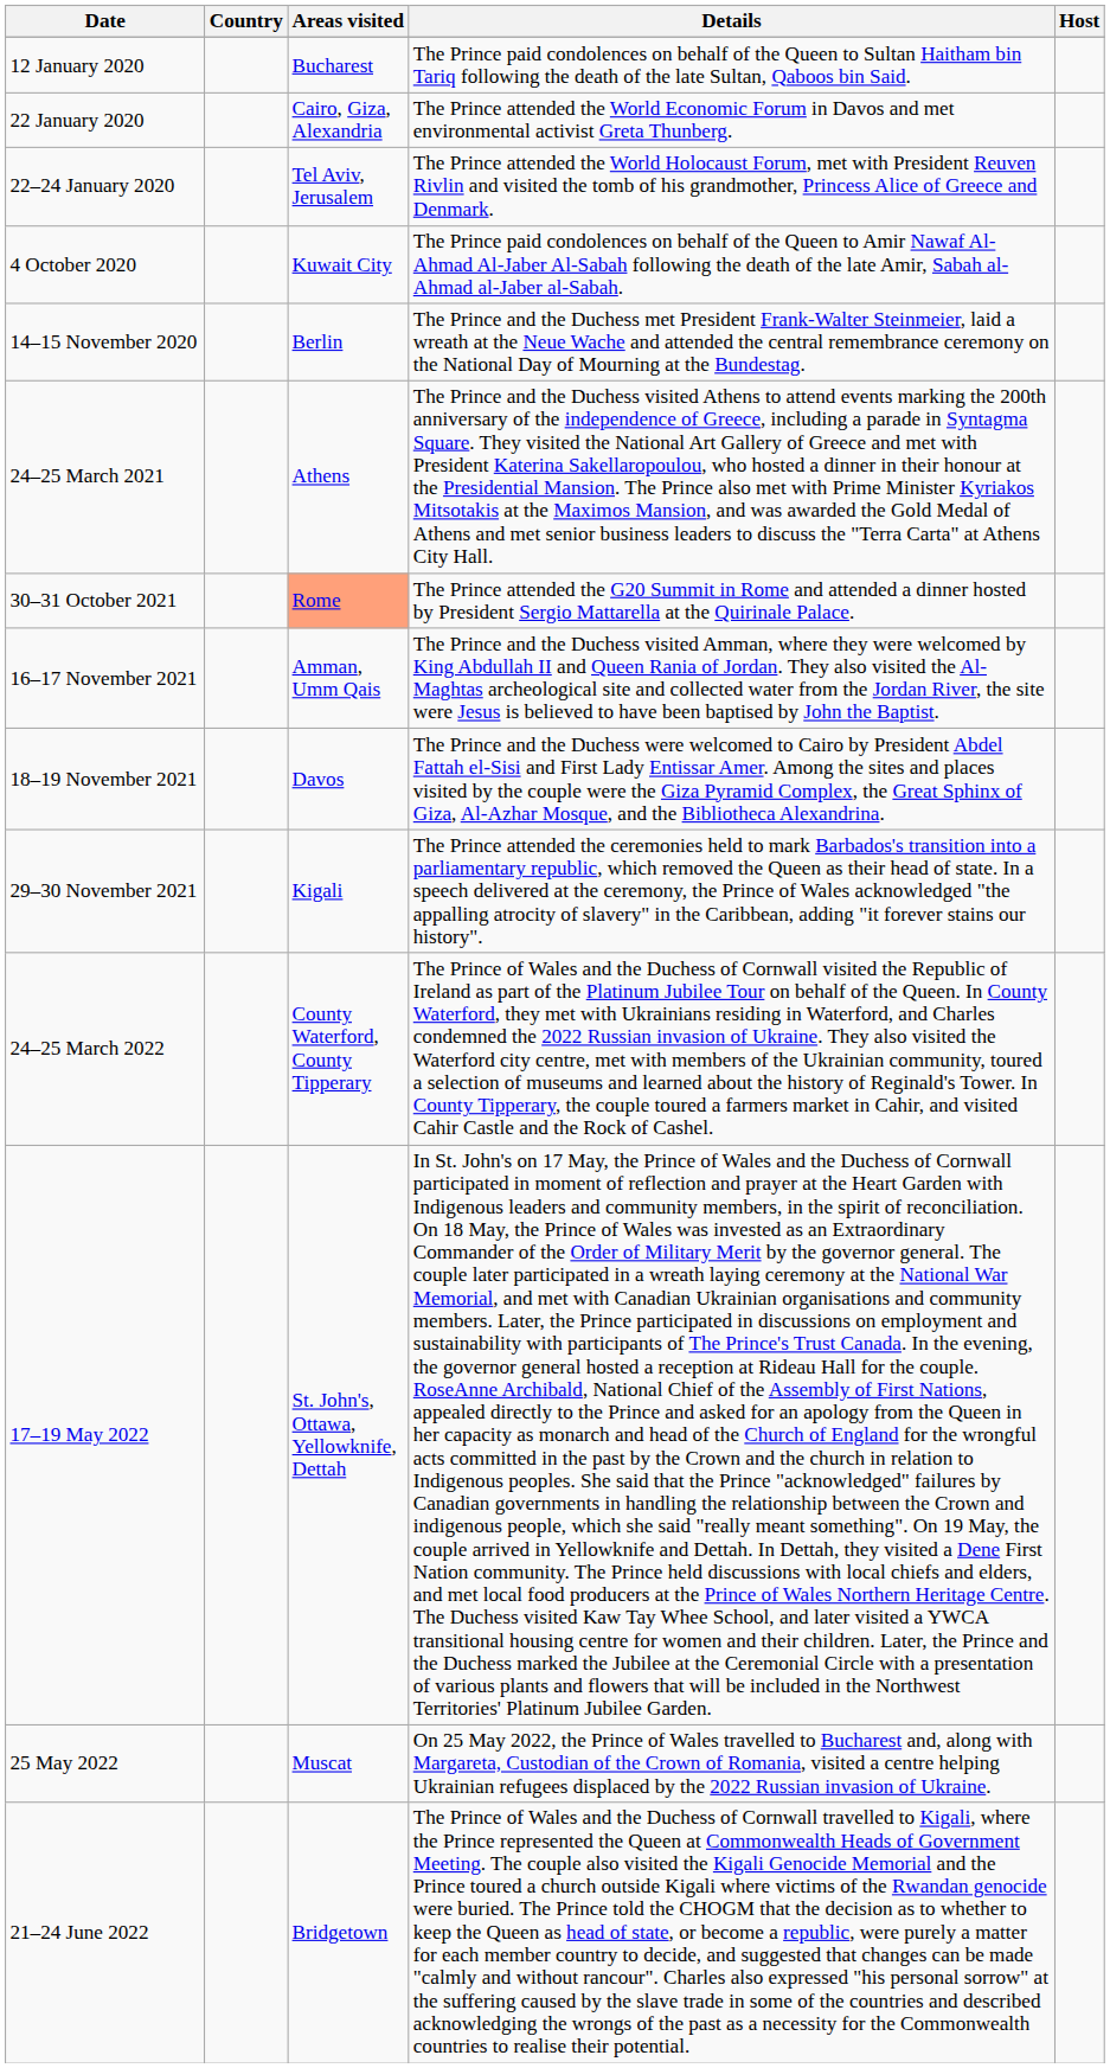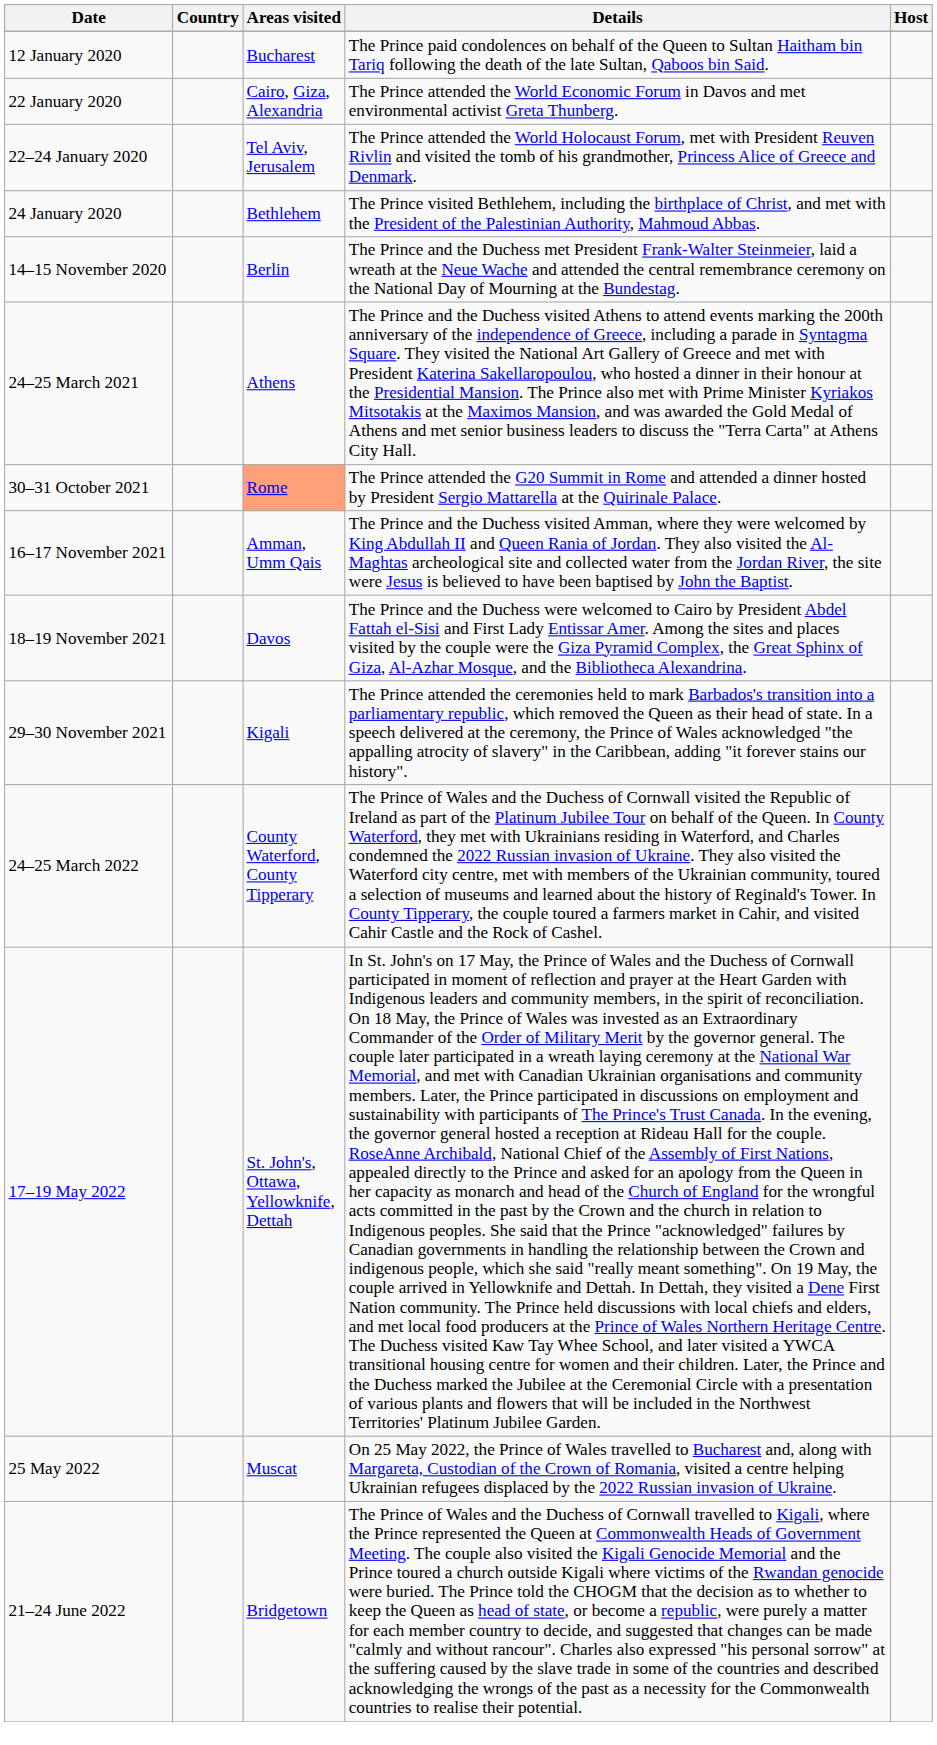 <table class="wikitable">
 <tr>
 <th style="width: 150px;">Date</th>
 <th>Country</th>
 <th>Areas visited</th>
 <th>Details</th>
 <th>Host</th>
 </tr>
 <tr>
 </tr>
 <tr>
 <td>12 January 2020</td>
 <td></td>
 <td><a href='#'>Bucharest</a></td>
 <td>The Prince paid condolences on behalf of the Queen to Sultan <a href='#'>Haitham bin Tariq</a> following the death of the late Sultan, <a href='#'>Qaboos bin Said</a>.</td>
 <td></td>
 </tr>
 <tr>
 <td>22 January 2020</td>
 <td></td>
 <td><a href='#'>Cairo</a>, <a href='#'>Giza</a>, <a href='#'>Alexandria</a></td>
 <td>The Prince attended the <a href='#'>World Economic Forum</a> in Davos and met environmental activist <a href='#'>Greta Thunberg</a>.</td>
 <td></td>
 </tr>
 <tr>
 <td>22–24 January 2020</td>
 <td></td>
 <td><a href='#'>Tel Aviv</a>, <a href='#'>Jerusalem</a></td>
 <td>The Prince attended the <a href='#'>World Holocaust Forum</a>, met with President <a href='#'>Reuven Rivlin</a> and visited the tomb of his grandmother, <a href='#'>Princess Alice of Greece and Denmark</a>.</td>
 <td></td>
 </tr>
 <tr>
-<td>4 October 2020</td>
+<td>24 January 2020</td>
 <td></td>
-<td><a href='#'>Kuwait City</a></td>
-<td>The Prince paid condolences on behalf of the Queen to Amir <a href='#'>Nawaf Al-Ahmad Al-Jaber Al-Sabah</a> following the death of the late Amir, <a href='#'>Sabah al-Ahmad al-Jaber al-Sabah</a>.</td>
+<td><a href='#'>Bethlehem</a></td>
+<td>The Prince visited Bethlehem, including the <a href='#'>birthplace of Christ</a>, and met with the <a href='#'>President of the Palestinian Authority</a>, <a href='#'>Mahmoud Abbas</a>.</td>
 <td></td>
 </tr>
 <tr>
 <td>14–15 November 2020</td>
 <td></td>
 <td><a href='#'>Berlin</a></td>
 <td>The Prince and the Duchess met President <a href='#'>Frank-Walter Steinmeier</a>, laid a wreath at the <a href='#'>Neue Wache</a> and attended the central remembrance ceremony on the National Day of Mourning at the <a href='#'>Bundestag</a>.</td>
 <td></td>
 </tr>
 <tr>
 <td>24–25 March 2021</td>
 <td></td>
 <td><a href='#'>Athens</a></td>
 <td>The Prince and the Duchess visited Athens to attend events marking the 200th anniversary of the <a href='#'>independence of Greece</a>, including a parade in <a href='#'>Syntagma Square</a>. They visited the National Art Gallery of Greece and met with President <a href='#'>Katerina Sakellaropoulou</a>, who hosted a dinner in their honour at the <a href='#'>Presidential Mansion</a>. The Prince also met with Prime Minister <a href='#'>Kyriakos Mitsotakis</a> at the <a href='#'>Maximos Mansion</a>, and was awarded the Gold Medal of Athens and met senior business leaders to discuss the "Terra Carta" at Athens City Hall.</td>
 <td></td>
 </tr>
 <tr>
 <td>30–31 October 2021</td>
 <td></td>
 <td style="background: lightsalmon;"><a href='#'>Rome</a></td>
 <td>The Prince attended the <a href='#'>G20 Summit in Rome</a> and attended a dinner hosted by President <a href='#'>Sergio Mattarella</a> at the <a href='#'>Quirinale Palace</a>.</td>
 <td></td>
 </tr>
 <tr>
 <td>16–17 November 2021</td>
 <td></td>
 <td><a href='#'>Amman</a>, <a href='#'>Umm Qais</a></td>
 <td>The Prince and the Duchess visited Amman, where they were welcomed by <a href='#'>King Abdullah II</a> and <a href='#'>Queen Rania of Jordan</a>. They also visited the <a href='#'>Al-Maghtas</a> archeological site and collected water from the <a href='#'>Jordan River</a>, the site were <a href='#'>Jesus</a> is believed to have been baptised by <a href='#'>John the Baptist</a>.</td>
 <td></td>
 </tr>
 <tr>
 <td>18–19 November 2021</td>
 <td></td>
 <td><a href='#'>Davos</a></td>
 <td>The Prince and the Duchess were welcomed to Cairo by President <a href='#'>Abdel Fattah el-Sisi</a> and First Lady <a href='#'>Entissar Amer</a>. Among the sites and places visited by the couple were the <a href='#'>Giza Pyramid Complex</a>, the <a href='#'>Great Sphinx of Giza</a>, <a href='#'>Al-Azhar Mosque</a>, and the <a href='#'>Bibliotheca Alexandrina</a>.</td>
 <td></td>
 </tr>
 <tr>
 <td>29–30 November 2021</td>
 <td></td>
 <td><a href='#'>Kigali</a></td>
 <td>The Prince attended the ceremonies held to mark <a href='#'>Barbados's transition into a parliamentary republic</a>, which removed the Queen as their head of state. In a speech delivered at the ceremony, the Prince of Wales acknowledged "the appalling atrocity of slavery" in the Caribbean, adding "it forever stains our history".</td>
 <td></td>
 </tr>
 <tr>
 <td>24–25 March 2022</td>
 <td></td>
 <td><a href='#'>County Waterford</a>, <a href='#'>County Tipperary</a></td>
 <td>The Prince of Wales and the Duchess of Cornwall visited the Republic of Ireland as part of the <a href='#'>Platinum Jubilee Tour</a> on behalf of the Queen. In <a href='#'>County Waterford</a>, they met with Ukrainians residing in Waterford, and Charles condemned the <a href='#'>2022 Russian invasion of Ukraine</a>. They also visited the Waterford city centre, met with members of the Ukrainian community, toured a selection of museums and learned about the history of Reginald's Tower. In <a href='#'>County Tipperary</a>, the couple toured a farmers market in Cahir, and visited Cahir Castle and the Rock of Cashel.</td>
 <td></td>
 </tr>
 <tr>
 <td><a href='#'>17–19 May 2022</a></td>
 <td></td>
 <td><a href='#'>St. John's</a>, <a href='#'>Ottawa</a>, <a href='#'>Yellowknife</a>, <a href='#'>Dettah</a></td>
 <td>In St. John's on 17 May, the Prince of Wales and the Duchess of Cornwall participated in moment of reflection and prayer at the Heart Garden with Indigenous leaders and community members, in the spirit of reconciliation. On 18 May, the Prince of Wales was invested as an Extraordinary Commander of the <a href='#'>Order of Military Merit</a> by the governor general. The couple later participated in a wreath laying ceremony at the <a href='#'>National War Memorial</a>, and met with Canadian Ukrainian organisations and community members. Later, the Prince participated in discussions on employment and sustainability with participants of <a href='#'>The Prince's Trust Canada</a>. In the evening, the governor general hosted a reception at Rideau Hall for the couple. <a href='#'>RoseAnne Archibald</a>, National Chief of the <a href='#'>Assembly of First Nations</a>, appealed directly to the Prince and asked for an apology from the Queen in her capacity as monarch and head of the <a href='#'>Church of England</a> for the wrongful acts committed in the past by the Crown and the church in relation to Indigenous peoples. She said that the Prince "acknowledged" failures by Canadian governments in handling the relationship between the Crown and indigenous people, which she said "really meant something". On 19 May, the couple arrived in Yellowknife and Dettah. In Dettah, they visited a <a href='#'>Dene</a> First Nation community. The Prince held discussions with local chiefs and elders, and met local food producers at the <a href='#'>Prince of Wales Northern Heritage Centre</a>. The Duchess visited Kaw Tay Whee School, and later visited a YWCA transitional housing centre for women and their children. Later, the Prince and the Duchess marked the Jubilee at the Ceremonial Circle with a presentation of various plants and flowers that will be included in the Northwest Territories' Platinum Jubilee Garden.</td>
 <td></td>
 </tr>
 <tr>
 <td>25 May 2022</td>
 <td></td>
 <td><a href='#'>Muscat</a></td>
 <td>On 25 May 2022, the Prince of Wales travelled to <a href='#'>Bucharest</a> and, along with <a href='#'>Margareta, Custodian of the Crown of Romania</a>, visited a centre helping Ukrainian refugees displaced by the <a href='#'>2022 Russian invasion of Ukraine</a>.</td>
 <td></td>
 </tr>
 <tr>
 <td>21–24 June 2022</td>
 <td></td>
 <td><a href='#'>Bridgetown</a></td>
 <td>The Prince of Wales and the Duchess of Cornwall travelled to <a href='#'>Kigali</a>, where the Prince represented the Queen at <a href='#'>Commonwealth Heads of Government Meeting</a>. The couple also visited the <a href='#'>Kigali Genocide Memorial</a> and the Prince toured a church outside Kigali where victims of the <a href='#'>Rwandan genocide</a> were buried. The Prince told the CHOGM that the decision as to whether to keep the Queen as <a href='#'>head of state</a>, or become a <a href='#'>republic</a>, were purely a matter for each member country to decide, and suggested that changes can be made "calmly and without rancour". Charles also expressed "his personal sorrow" at the suffering caused by the slave trade in some of the countries and described acknowledging the wrongs of the past as a necessity for the Commonwealth countries to realise their potential.</td>
 <td></td>
 </tr>
 </table>
